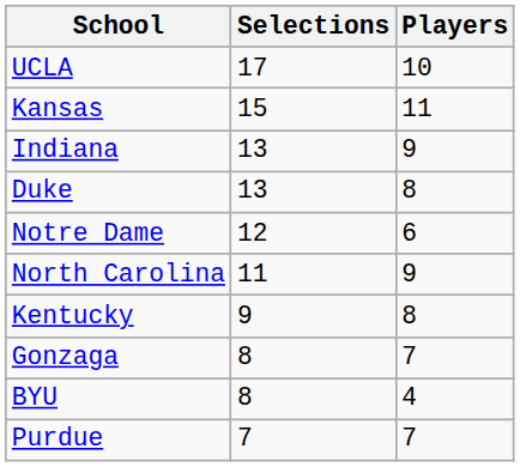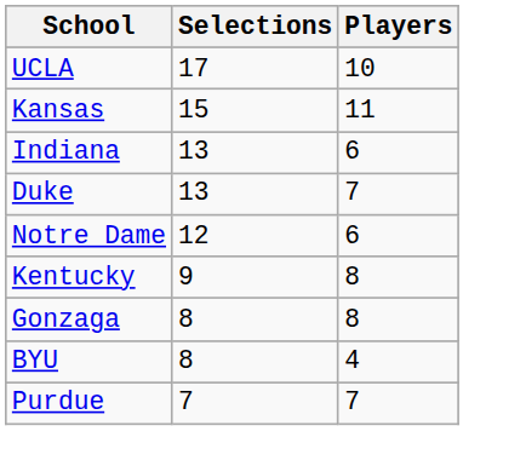 <table class="wikitable sortable" border="1">
 <tr>
 <th scope="col">School</th>
 <th scope="col">Selections</th>
 <th scope="col">Players</th>
 </tr>
 <tr>
 <td><a href='#'>UCLA</a></td>
 <td>17</td>
 <td>10</td>
 </tr>
 <tr>
 <td><a href='#'>Kansas</a></td>
 <td>15</td>
 <td>11</td>
 </tr>
 <tr>
 <td><a href='#'>Indiana</a></td>
 <td>13</td>
-<td>9</td>
+<td>6</td>
 </tr>
 <tr>
 <td><a href='#'>Duke</a></td>
 <td>13</td>
-<td>8</td>
+<td>7</td>
 </tr>
 <tr>
 <td><a href='#'>Notre Dame</a></td>
 <td>12</td>
 <td>6</td>
-</tr>
-<tr>
-<td><a href='#'>North Carolina</a></td>
-<td>11</td>
-<td>9</td>
 </tr>
 <tr>
 <td><a href='#'>Kentucky</a></td>
 <td>9</td>
 <td>8</td>
 </tr>
 <tr>
 <td><a href='#'>Gonzaga</a></td>
 <td>8</td>
-<td>7</td>
+<td>8</td>
 </tr>
 <tr>
 <td><a href='#'>BYU</a></td>
 <td>8</td>
 <td>4</td>
 </tr>
 <tr>
 <td><a href='#'>Purdue</a></td>
 <td>7</td>
 <td>7</td>
 </tr>
 </table>
